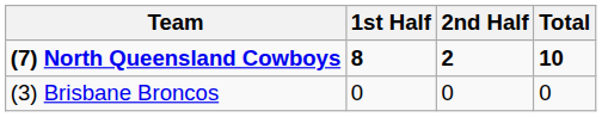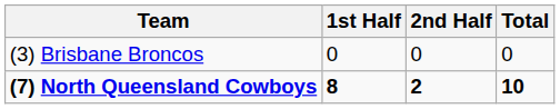 <table class="wikitable">
 <tr>
 <th>Team</th>
 <th>1st Half</th>
 <th>2nd Half</th>
 <th>Total</th>
 </tr>
 <tr>
+<td>(3) <a href='#'>Brisbane Broncos</a></td>
+<td>0</td>
+<td>0</td>
+<td>0</td>
+</tr>
+<tr>
 <td><strong>(7) <a href='#'>North Queensland Cowboys</a></strong></td>
 <td><strong>8</strong></td>
 <td><strong>2</strong></td>
 <td><strong>10</strong></td>
 </tr>
-<tr>
-<td>(3) <a href='#'>Brisbane Broncos</a></td>
-<td>0</td>
-<td>0</td>
-<td>0</td>
-</tr>
 </table>
